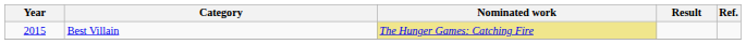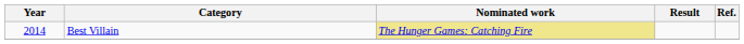 <table class=wikitable>
 <tr>
 <th scope="col" style="width:5em;">Year</th>
 <th scope="col" style="width:28em;">Category</th>
 <th scope="col" style="width:25em;">Nominated work</th>
 <th scope="col" style="width:5em;">Result</th>
 <th>Ref.</th>
 </tr>
 <tr>
-<td style="text-align:center;"><a href='#'>2015</a></td>
+<td style="text-align:center;"><a href='#'>2014</a></td>
 <td><a href='#'>Best Villain</a></td>
 <td style="background: khaki;"><em><a href='#'>The Hunger Games: Catching Fire</a></em></td>
 <td></td>
 <td align="center"></td>
 </tr>
 <tr>
 </tr>
 </table>
